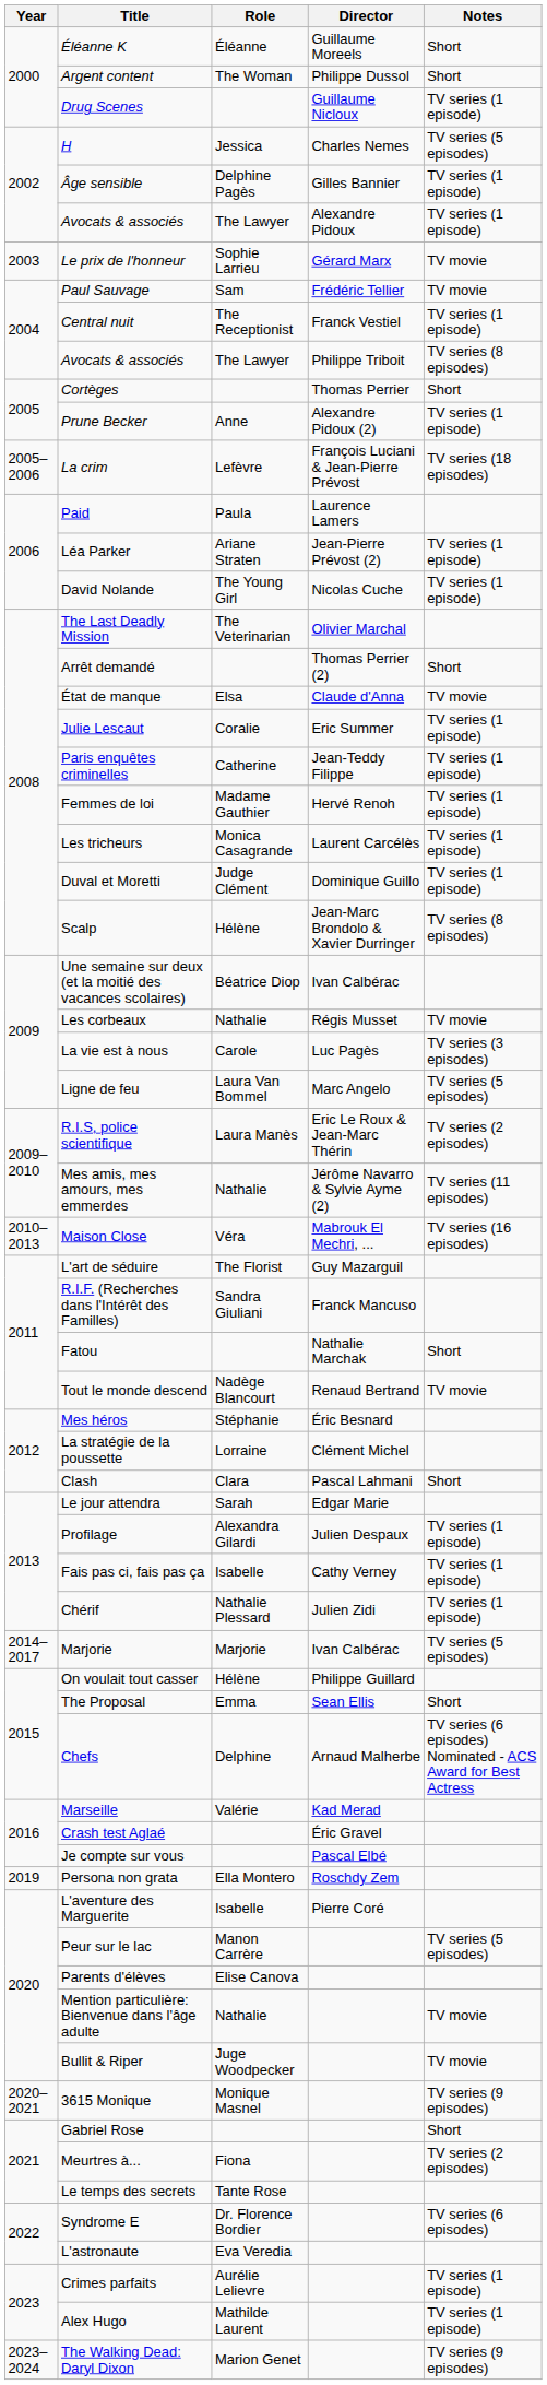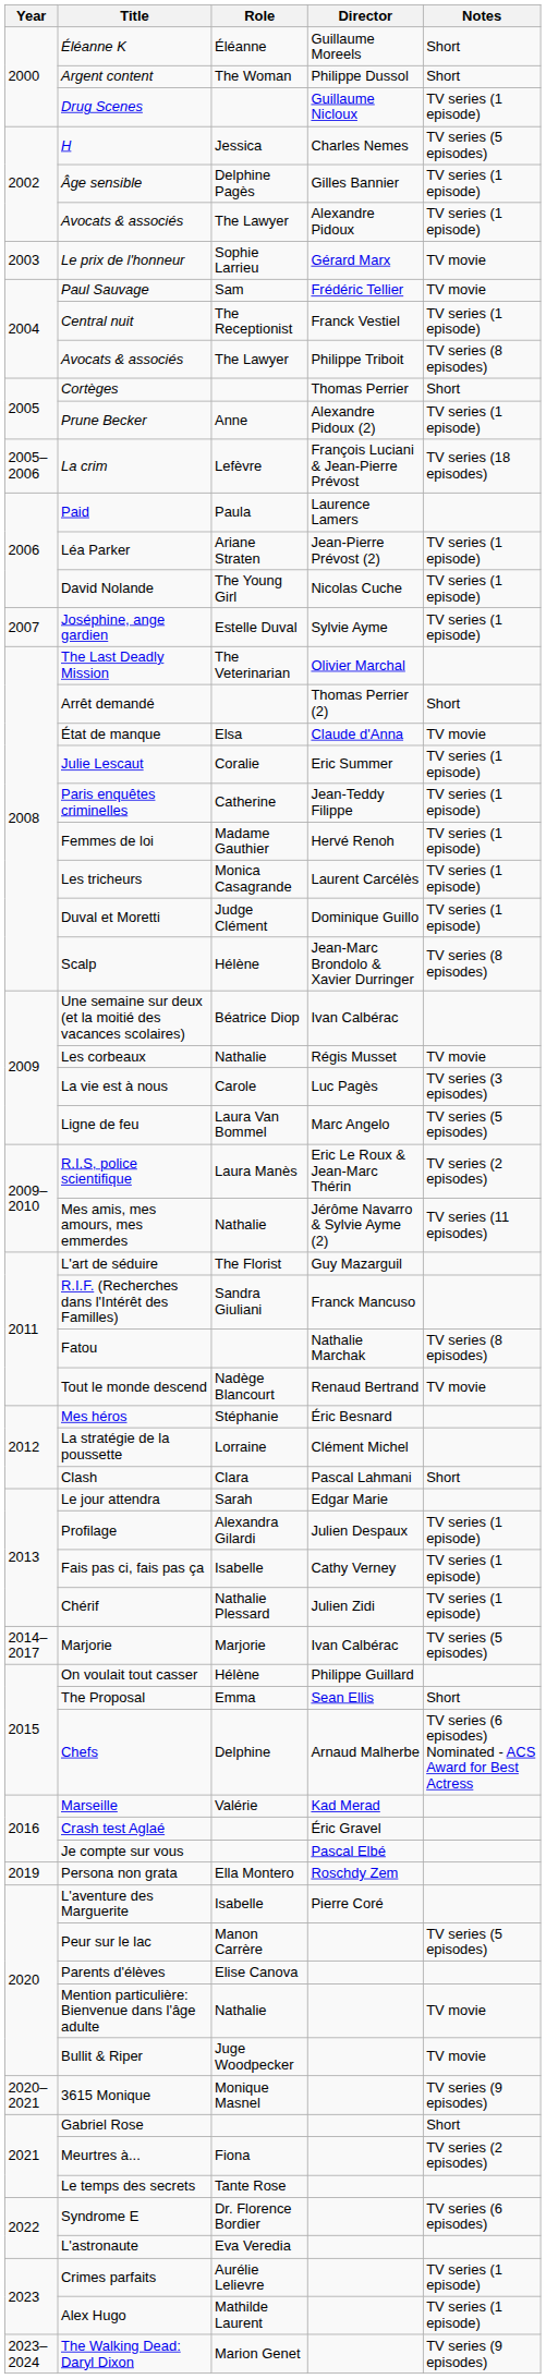 <table class="wikitable">
 <tr>
 <th>Year</th>
 <th>Title</th>
 <th>Role</th>
 <th>Director</th>
 <th>Notes</th>
 </tr>
 <tr>
 <td rowspan=3>2000</td>
 <td><em>Éléanne K</em></td>
 <td>Éléanne</td>
 <td>Guillaume Moreels</td>
 <td>Short</td>
 </tr>
 <tr>
 <td><em>Argent content</em></td>
 <td>The Woman</td>
 <td>Philippe Dussol</td>
 <td>Short</td>
 </tr>
 <tr>
 <td><em><a href='#'>Drug Scenes</a></em></td>
 <td></td>
 <td><a href='#'>Guillaume Nicloux</a></td>
 <td>TV series (1 episode)</td>
 </tr>
 <tr>
 <td rowspan=3>2002</td>
 <td><em><a href='#'>H</a></em></td>
 <td>Jessica</td>
 <td>Charles Nemes</td>
 <td>TV series (5 episodes)</td>
 </tr>
 <tr>
 <td><em>Âge sensible</em></td>
 <td>Delphine Pagès</td>
 <td>Gilles Bannier</td>
 <td>TV series (1 episode)</td>
 </tr>
 <tr>
 <td><em>Avocats & associés</em></td>
 <td>The Lawyer</td>
 <td>Alexandre Pidoux</td>
 <td>TV series (1 episode)</td>
 </tr>
 <tr>
 <td rowspan=1>2003</td>
 <td><em>Le prix de l'honneur</em></td>
 <td>Sophie Larrieu</td>
 <td><a href='#'>Gérard Marx</a></td>
 <td>TV movie</td>
 </tr>
 <tr>
 <td rowspan=3>2004</td>
 <td><em>Paul Sauvage</em></td>
 <td>Sam</td>
 <td><a href='#'>Frédéric Tellier</a></td>
 <td>TV movie</td>
 </tr>
 <tr>
 <td><em>Central nuit</em></td>
 <td>The Receptionist</td>
 <td>Franck Vestiel</td>
 <td>TV series (1 episode)</td>
 </tr>
 <tr>
 <td><em>Avocats & associés</em></td>
 <td>The Lawyer</td>
 <td>Philippe Triboit</td>
 <td>TV series (8 episodes)</td>
 </tr>
 <tr>
 <td rowspan=2>2005</td>
 <td><em>Cortèges</em></td>
 <td></td>
 <td>Thomas Perrier</td>
 <td>Short</td>
 </tr>
 <tr>
 <td><em>Prune Becker</em></td>
 <td>Anne</td>
 <td>Alexandre Pidoux (2)</td>
 <td>TV series (1 episode)</td>
 </tr>
 <tr>
 <td rowspan=1>2005–2006</td>
 <td><em>La crim<strong></td>
 <td>Lefèvre</td>
 <td>François Luciani & Jean-Pierre Prévost</td>
 <td>TV series (18 episodes)</td>
 </tr>
 <tr>
 <td rowspan=3>2006</td>
 <td></em><a href='#'>Paid</a><em></td>
 <td>Paula</td>
 <td>Laurence Lamers</td>
 <td></td>
 </tr>
 <tr>
 <td></em>Léa Parker<em></td>
 <td>Ariane Straten</td>
 <td>Jean-Pierre Prévost (2)</td>
 <td>TV series (1 episode)</td>
 </tr>
 <tr>
 <td></em>David Nolande<em></td>
 <td>The Young Girl</td>
 <td>Nicolas Cuche</td>
 <td>TV series (1 episode)</td>
 </tr>
 <tr>
+<td rowspan=1>2007</td>
+<td></em><a href='#'>Joséphine, ange gardien</a><em></td>
+<td>Estelle Duval</td>
+<td>Sylvie Ayme</td>
+<td>TV series (1 episode)</td>
+</tr>
+<tr>
 <td rowspan=9>2008</td>
 <td></em><a href='#'>The Last Deadly Mission</a><em></td>
 <td>The Veterinarian</td>
 <td><a href='#'>Olivier Marchal</a></td>
 <td></td>
 </tr>
 <tr>
 <td></em>Arrêt demandé<em></td>
 <td></td>
 <td>Thomas Perrier (2)</td>
 <td>Short</td>
 </tr>
 <tr>
 <td></em>État de manque<em></td>
 <td>Elsa</td>
 <td><a href='#'>Claude d'Anna</a></td>
 <td>TV movie</td>
 </tr>
 <tr>
 <td></em><a href='#'>Julie Lescaut</a><em></td>
 <td>Coralie</td>
 <td>Eric Summer</td>
 <td>TV series (1 episode)</td>
 </tr>
 <tr>
 <td></em><a href='#'>Paris enquêtes criminelles</a><em></td>
 <td>Catherine</td>
 <td>Jean-Teddy Filippe</td>
 <td>TV series (1 episode)</td>
 </tr>
 <tr>
 <td></em>Femmes de loi<em></td>
 <td>Madame Gauthier</td>
 <td>Hervé Renoh</td>
 <td>TV series (1 episode)</td>
 </tr>
 <tr>
 <td></em>Les tricheurs<em></td>
 <td>Monica Casagrande</td>
 <td>Laurent Carcélès</td>
 <td>TV series (1 episode)</td>
 </tr>
 <tr>
 <td></em>Duval et Moretti<em></td>
 <td>Judge Clément</td>
 <td>Dominique Guillo</td>
 <td>TV series (1 episode)</td>
 </tr>
 <tr>
 <td></em>Scalp<em></td>
 <td>Hélène</td>
 <td>Jean-Marc Brondolo & Xavier Durringer</td>
 <td>TV series (8 episodes)</td>
 </tr>
 <tr>
 <td rowspan=4>2009</td>
 <td></em>Une semaine sur deux (et la moitié des vacances scolaires)<em></td>
 <td>Béatrice Diop</td>
 <td>Ivan Calbérac</td>
 <td></td>
 </tr>
 <tr>
 <td></em>Les corbeaux<em></td>
 <td>Nathalie</td>
 <td>Régis Musset</td>
 <td>TV movie</td>
 </tr>
 <tr>
 <td></em>La vie est à nous<em></td>
 <td>Carole</td>
 <td>Luc Pagès</td>
 <td>TV series (3 episodes)</td>
 </tr>
 <tr>
 <td></em>Ligne de feu<em></td>
 <td>Laura Van Bommel</td>
 <td>Marc Angelo</td>
 <td>TV series (5 episodes)</td>
 </tr>
 <tr>
 <td rowspan=2>2009–2010</td>
 <td></em><a href='#'>R.I.S, police scientifique</a><em></td>
 <td>Laura Manès</td>
 <td>Eric Le Roux & Jean-Marc Thérin</td>
 <td>TV series (2 episodes)</td>
 </tr>
 <tr>
 <td></em>Mes amis, mes amours, mes emmerdes<em></td>
 <td>Nathalie</td>
 <td>Jérôme Navarro & Sylvie Ayme (2)</td>
 <td>TV series (11 episodes)</td>
 </tr>
 <tr>
-<td rowspan=1>2010–2013</td>
-<td></em><a href='#'>Maison Close</a><em></td>
-<td>Véra</td>
-<td><a href='#'>Mabrouk El Mechri</a>, ...</td>
-<td>TV series (16 episodes)</td>
-</tr>
-<tr>
 <td rowspan=4>2011</td>
 <td></em>L'art de séduire<em></td>
 <td>The Florist</td>
 <td>Guy Mazarguil</td>
 <td></td>
 </tr>
 <tr>
 <td></em><a href='#'>R.I.F.</a> (Recherches dans l'Intérêt des Familles)<em></td>
 <td>Sandra Giuliani</td>
 <td>Franck Mancuso</td>
 <td></td>
 </tr>
 <tr>
 <td></em>Fatou<em></td>
 <td></td>
 <td>Nathalie Marchak</td>
-<td>Short</td>
+<td>TV series (8 episodes)</td>
 </tr>
 <tr>
 <td></em>Tout le monde descend<em></td>
 <td>Nadège Blancourt</td>
 <td>Renaud Bertrand</td>
 <td>TV movie</td>
 </tr>
 <tr>
 <td rowspan=3>2012</td>
 <td></em><a href='#'>Mes héros</a><em></td>
 <td>Stéphanie</td>
 <td>Éric Besnard</td>
 <td></td>
 </tr>
 <tr>
 <td></em>La stratégie de la poussette<em></td>
 <td>Lorraine</td>
 <td>Clément Michel</td>
 <td></td>
 </tr>
 <tr>
 <td></em>Clash<em></td>
 <td>Clara</td>
 <td>Pascal Lahmani</td>
 <td>Short</td>
 </tr>
 <tr>
 <td rowspan=4>2013</td>
 <td></em>Le jour attendra<em></td>
 <td>Sarah</td>
 <td>Edgar Marie</td>
 <td></td>
 </tr>
 <tr>
 <td></em>Profilage<em></td>
 <td>Alexandra Gilardi</td>
 <td>Julien Despaux</td>
 <td>TV series (1 episode)</td>
 </tr>
 <tr>
 <td></em>Fais pas ci, fais pas ça<em></td>
 <td>Isabelle</td>
 <td>Cathy Verney</td>
 <td>TV series (1 episode)</td>
 </tr>
 <tr>
 <td></em>Chérif<em></td>
 <td>Nathalie Plessard</td>
 <td>Julien Zidi</td>
 <td>TV series (1 episode)</td>
 </tr>
 <tr>
 <td rowspan=1>2014–2017</td>
 <td></em>Marjorie<em></td>
 <td>Marjorie</td>
 <td>Ivan Calbérac</td>
 <td>TV series (5  episodes)</td>
 </tr>
 <tr>
 <td rowspan=3>2015</td>
 <td></em>On voulait tout casser<em></td>
 <td>Hélène</td>
 <td>Philippe Guillard</td>
 <td></td>
 </tr>
 <tr>
 <td></em>The Proposal<em></td>
 <td>Emma</td>
 <td><a href='#'>Sean Ellis</a></td>
 <td>Short</td>
 </tr>
 <tr>
 <td></em><a href='#'>Chefs</a><em></td>
 <td>Delphine</td>
 <td>Arnaud Malherbe</td>
 <td>TV series (6 episodes)<br>Nominated - <a href='#'>ACS Award for Best Actress</a></td>
 </tr>
 <tr>
 <td rowspan="3">2016</td>
 <td></em><a href='#'>Marseille</a><em></td>
 <td>Valérie</td>
 <td><a href='#'>Kad Merad</a></td>
 <td></td>
 </tr>
 <tr>
 <td></em><a href='#'>Crash test Aglaé</a><em></td>
 <td></td>
 <td>Éric Gravel</td>
 <td></td>
 </tr>
 <tr>
 <td></em>Je compte sur vous<em></td>
 <td></td>
 <td><a href='#'>Pascal Elbé</a></td>
 <td></td>
 </tr>
 <tr>
 <td rowspan=1>2019</td>
 <td></em>Persona non grata<em></td>
 <td>Ella Montero</td>
 <td><a href='#'>Roschdy Zem</a></td>
 <td></td>
 </tr>
 <tr>
 <td rowspan="5">2020</td>
 <td></em>L'aventure des Marguerite<em></td>
 <td>Isabelle</td>
 <td>Pierre Coré</td>
 <td></td>
 </tr>
 <tr>
 <td></em>Peur sur le lac<em></td>
 <td>Manon Carrère</td>
 <td></td>
 <td>TV series (5 episodes)</td>
 </tr>
 <tr>
 <td></em>Parents d'élèves<em></td>
 <td>Elise Canova</td>
 <td></td>
 <td></td>
 </tr>
 <tr>
 <td></em>Mention particulière: Bienvenue dans l'âge adulte<em></td>
 <td>Nathalie</td>
 <td></td>
 <td>TV movie</td>
 </tr>
 <tr>
 <td></em>Bullit & Riper<em></td>
 <td>Juge Woodpecker</td>
 <td></td>
 <td>TV movie</td>
 </tr>
 <tr>
 <td>2020–2021</td>
 <td></em>3615 Monique<em></td>
 <td>Monique Masnel</td>
 <td></td>
 <td>TV series (9 episodes)</td>
 </tr>
 <tr>
 <td rowspan="3">2021</td>
 <td></em>Gabriel Rose<em></td>
 <td></td>
 <td></td>
 <td>Short</td>
 </tr>
 <tr>
 <td></em>Meurtres à...<em></td>
 <td>Fiona</td>
 <td></td>
 <td>TV series (2 episodes)</td>
 </tr>
 <tr>
 <td></em>Le temps des secrets<em></td>
 <td>Tante Rose</td>
 <td></td>
 <td></td>
 </tr>
 <tr>
 <td rowspan="2">2022</td>
 <td></em>Syndrome E<em></td>
 <td>Dr. Florence Bordier</td>
 <td></td>
 <td>TV series (6 episodes)</td>
 </tr>
 <tr>
 <td></em>L'astronaute<em></td>
 <td>Eva Veredia</td>
 <td></td>
 <td></td>
 </tr>
 <tr>
 <td rowspan="2">2023</td>
 <td></em>Crimes parfaits<em></td>
 <td>Aurélie Lelievre</td>
 <td></td>
 <td>TV series (1 episode)</td>
 </tr>
 <tr>
 <td></em>Alex Hugo<em></td>
 <td>Mathilde Laurent</td>
 <td></td>
 <td>TV series (1 episode)</td>
 </tr>
 <tr>
 <td>2023–2024</td>
 <td></em><a href='#'>The Walking Dead: Daryl Dixon</a><em></td>
 <td>Marion Genet</td>
 <td></td>
 <td>TV series (9 episodes)</td>
 </tr>
 </table>
